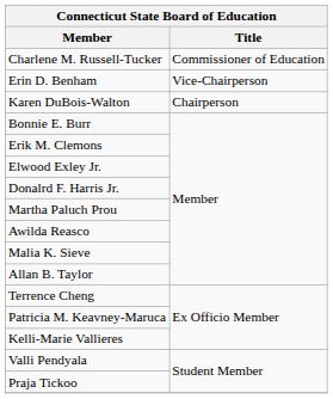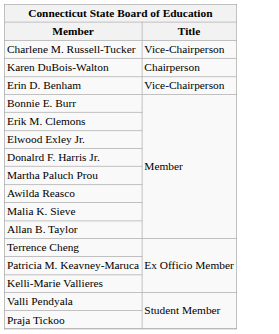 <table class="wikitable" border="2">
 <tr>
 <th colspan="2">Connecticut State Board of Education</th>
 </tr>
 <tr>
 <th>Member</th>
 <th>Title</th>
 </tr>
 <tr>
 <td>Charlene M. Russell-Tucker</td>
-<td>Commissioner of Education</td>
-</tr>
-<tr>
-<td>Erin D. Benham</td>
 <td>Vice-Chairperson</td>
 </tr>
 <tr>
 <td>Karen DuBois-Walton</td>
 <td>Chairperson</td>
+</tr>
+<tr>
+<td>Erin D. Benham</td>
+<td>Vice-Chairperson</td>
 </tr>
 <tr>
 <td>Bonnie E. Burr</td>
 <td rowspan="8">Member</td>
 </tr>
 <tr>
 <td>Erik M. Clemons</td>
 </tr>
 <tr>
 <td>Elwood Exley Jr.</td>
 </tr>
 <tr>
 <td>Donalrd F. Harris Jr.</td>
 </tr>
 <tr>
 <td>Martha Paluch Prou</td>
 </tr>
 <tr>
 <td>Awilda Reasco</td>
 </tr>
 <tr>
 <td>Malia K. Sieve</td>
 </tr>
 <tr>
 <td>Allan B. Taylor</td>
 </tr>
 <tr>
 <td>Terrence Cheng</td>
 <td rowspan="3">Ex Officio Member</td>
 </tr>
 <tr>
 <td>Patricia M. Keavney-Maruca</td>
 </tr>
 <tr>
 <td>Kelli-Marie Vallieres</td>
 </tr>
 <tr>
 <td>Valli Pendyala</td>
 <td rowspan="2">Student Member</td>
 </tr>
 <tr>
 <td>Praja Tickoo</td>
 </tr>
 <tr>
 </tr>
 </table>
